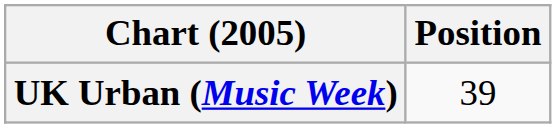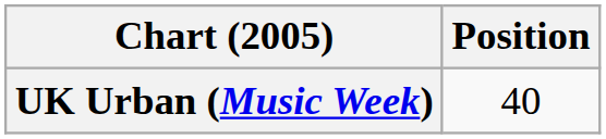 <table class="wikitable plainrowheaders" style="text-align:center">
 <tr>
 <th scope="col">Chart (2005)</th>
 <th scope="col">Position</th>
 </tr>
 <tr>
 <th scope="row">UK Urban (<em><a href='#'>Music Week</a></em>)</th>
-<td>39</td>
+<td>40</td>
 </tr>
 </table>
